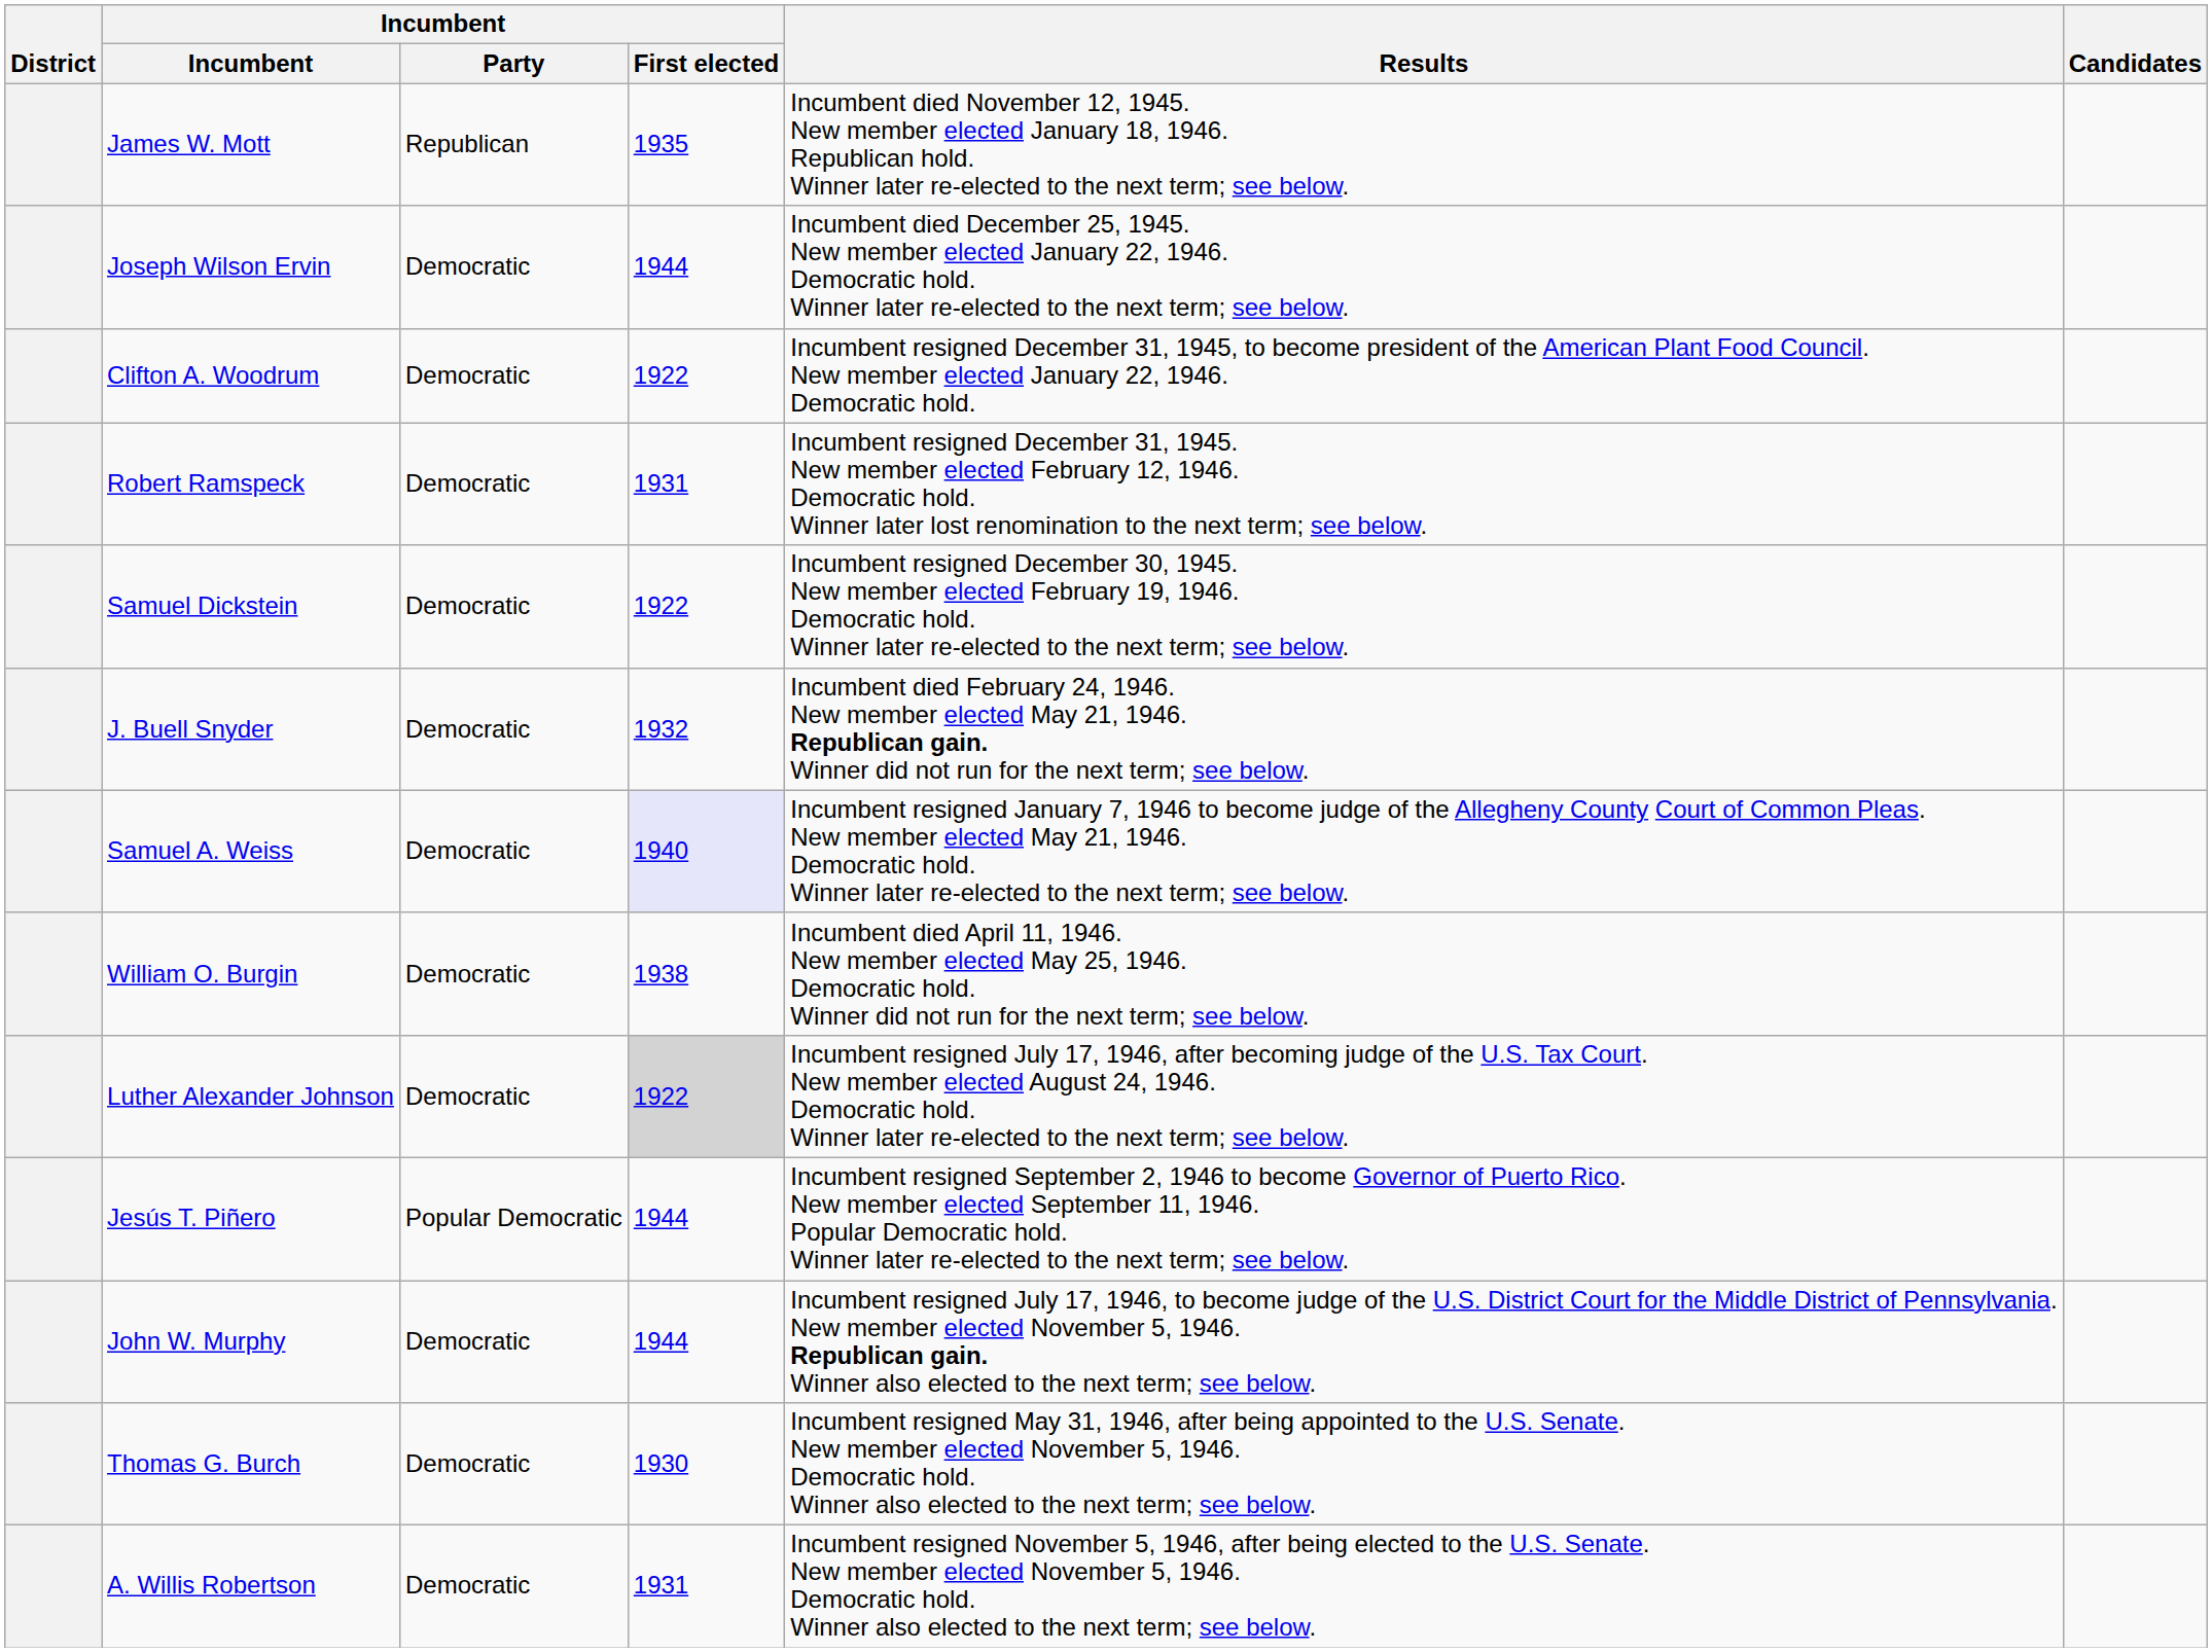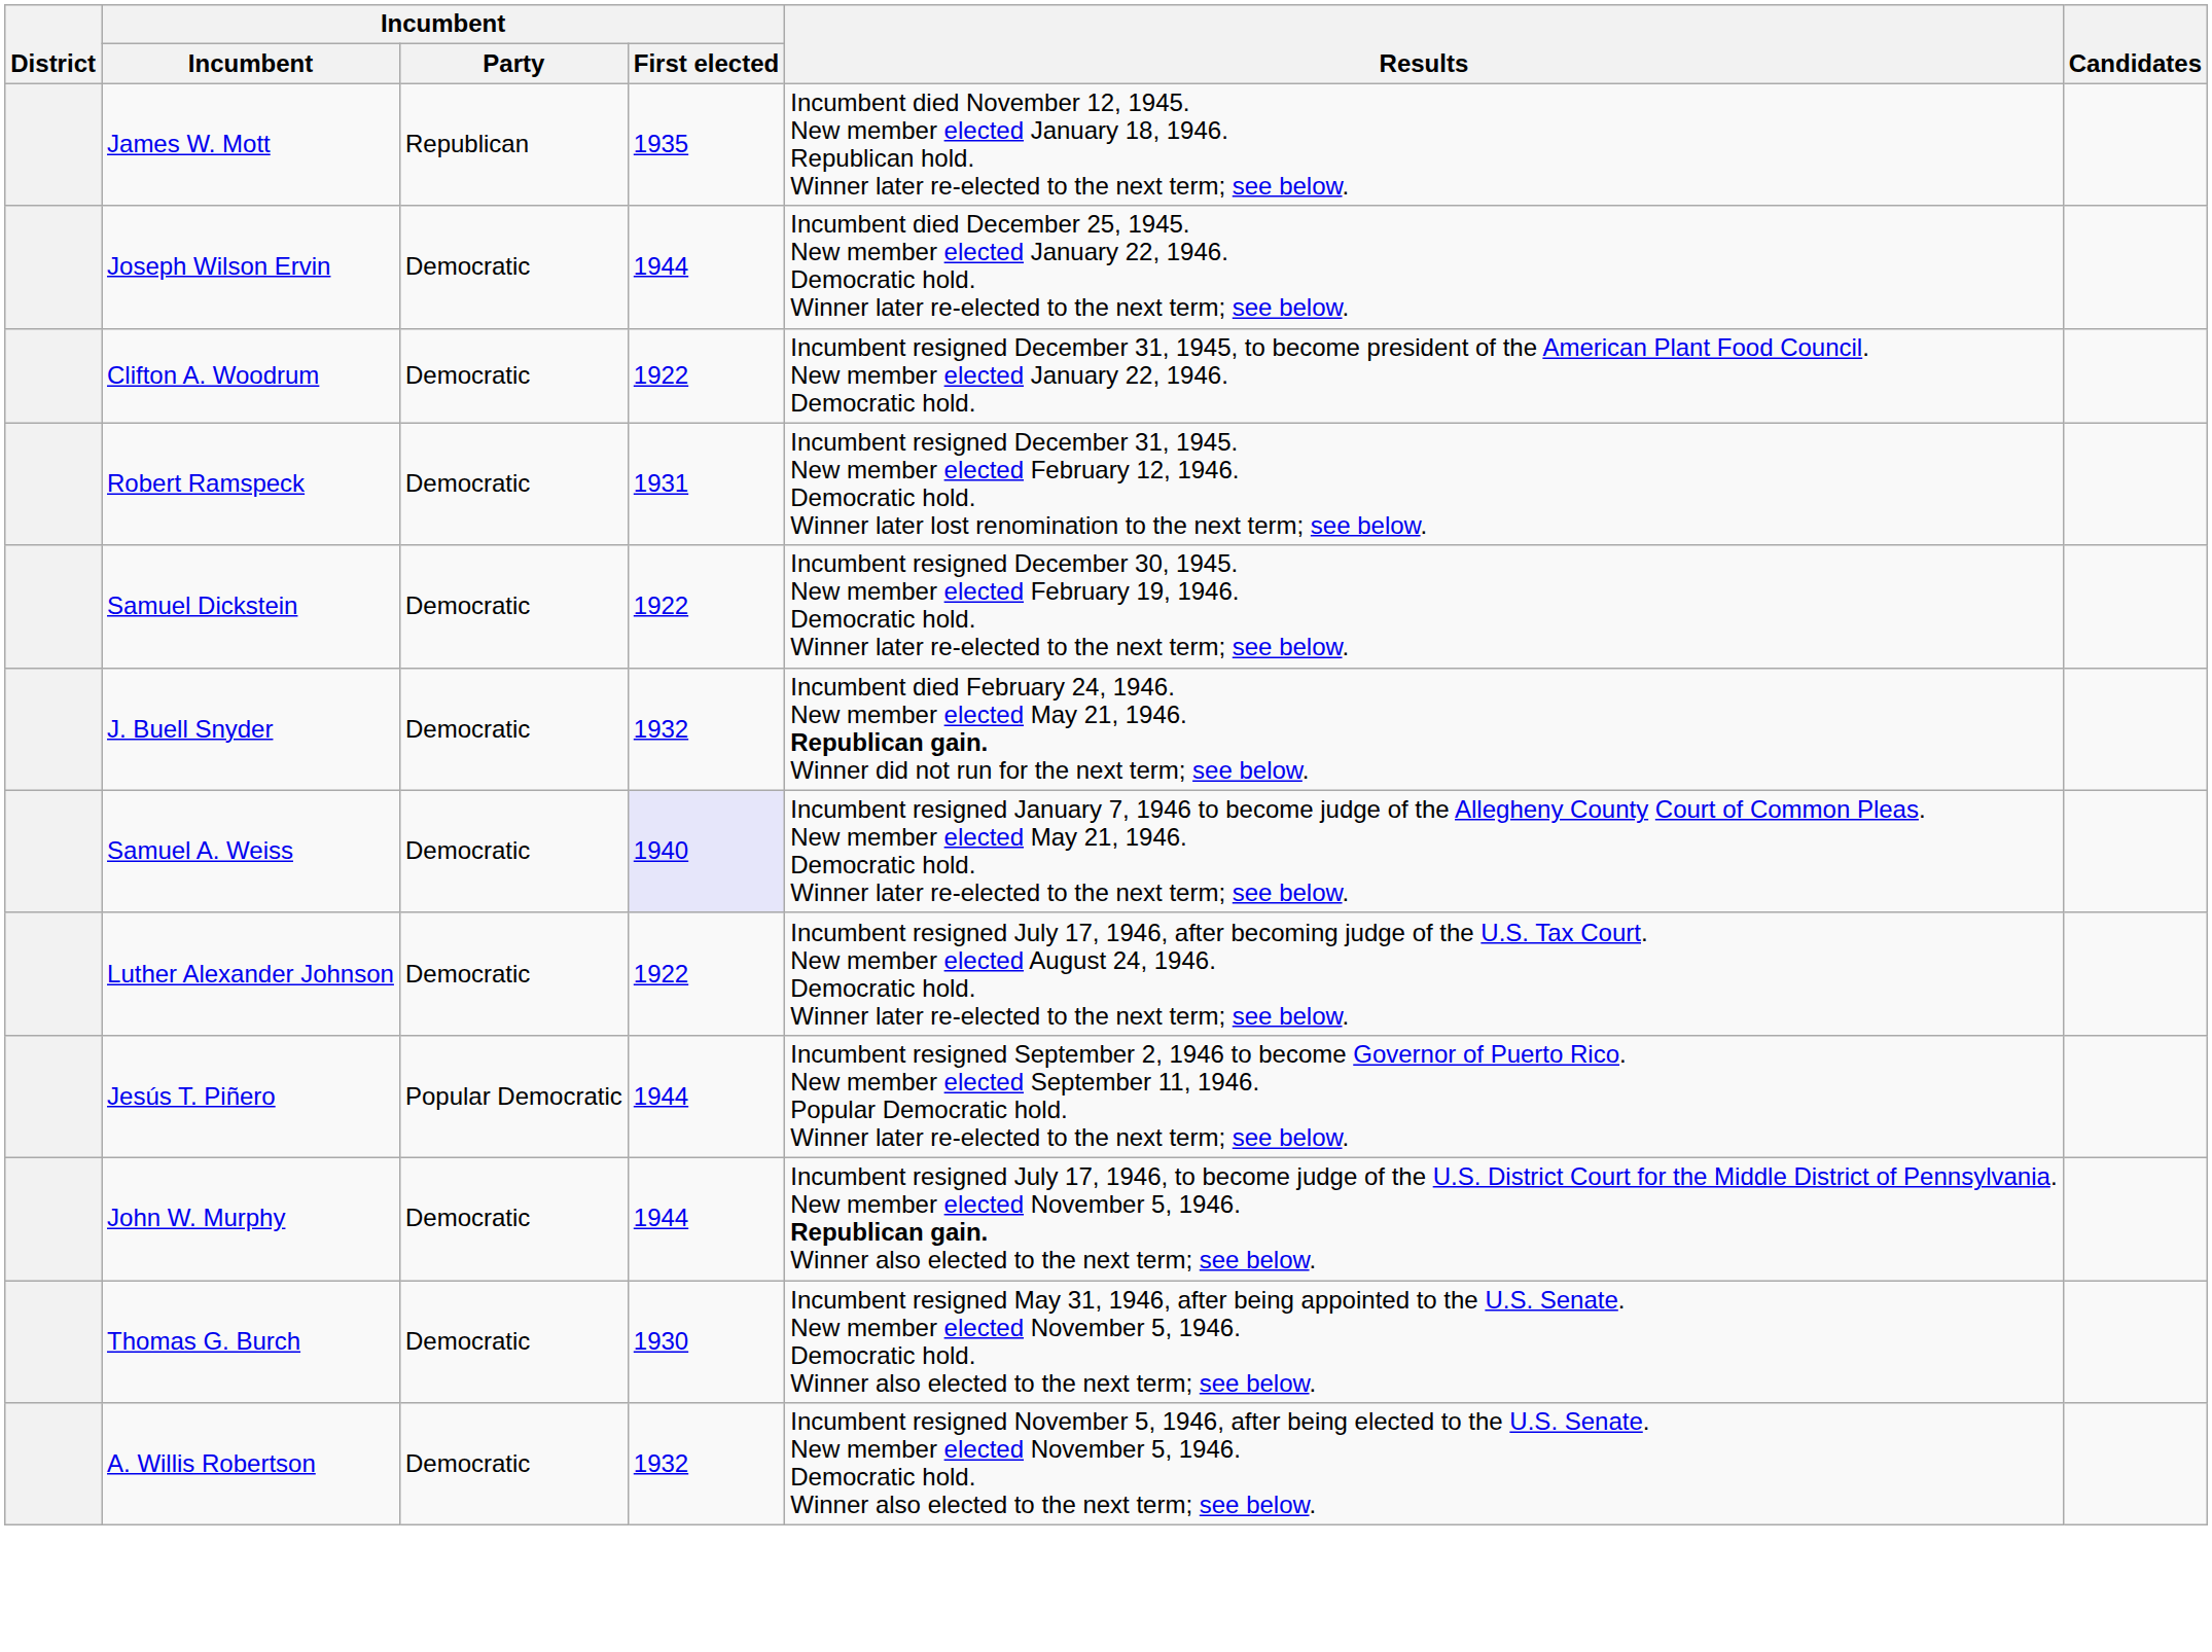 <table class=wikitable>
 <tr valign=bottom>
 <th rowspan=2>District</th>
 <th colspan=3>Incumbent</th>
 <th rowspan=2>Results</th>
 <th rowspan=2>Candidates</th>
 </tr>
 <tr>
 <th>Incumbent</th>
 <th>Party</th>
 <th>First elected</th>
 </tr>
 <tr>
 <th></th>
 <td><a href='#'>James W. Mott</a></td>
 <td>Republican</td>
 <td><a href='#'>1935</a></td>
 <td>Incumbent died November 12, 1945.<br>New member <a href='#'>elected</a> January 18, 1946.<br>Republican hold.<br>Winner later re-elected to the next term; <a href='#'>see below</a>.</td>
 <td nowrap></td>
 </tr>
 <tr>
 <th></th>
 <td><a href='#'>Joseph Wilson Ervin</a></td>
 <td>Democratic</td>
 <td><a href='#'>1944</a></td>
 <td>Incumbent died December 25, 1945.<br>New member <a href='#'>elected</a> January 22, 1946.<br>Democratic hold.<br>Winner later re-elected to the next term; <a href='#'>see below</a>.</td>
 <td nowrap></td>
 </tr>
 <tr>
 <th></th>
 <td><a href='#'>Clifton A. Woodrum</a></td>
 <td>Democratic</td>
 <td><a href='#'>1922</a></td>
 <td>Incumbent resigned December 31, 1945, to become president of the <a href='#'>American Plant Food Council</a>.<br>New member <a href='#'>elected</a> January 22, 1946.<br>Democratic hold.</td>
 <td nowrap></td>
 </tr>
 <tr>
 <th></th>
 <td><a href='#'>Robert Ramspeck</a></td>
 <td>Democratic</td>
 <td><a href='#'>1931 </a></td>
 <td>Incumbent resigned December 31, 1945.<br>New member <a href='#'>elected</a> February 12, 1946.<br>Democratic hold.<br>Winner later lost renomination to the next term; <a href='#'>see below</a>.</td>
 <td nowrap></td>
 </tr>
 <tr>
 <th></th>
 <td><a href='#'>Samuel Dickstein</a></td>
 <td>Democratic</td>
 <td><a href='#'>1922</a></td>
 <td>Incumbent resigned December 30, 1945.<br>New member <a href='#'>elected</a> February 19, 1946.<br>Democratic hold.<br>Winner later re-elected to the next term; <a href='#'>see below</a>.</td>
 <td nowrap></td>
 </tr>
 <tr>
 <th></th>
 <td><a href='#'>J. Buell Snyder</a></td>
 <td>Democratic</td>
 <td><a href='#'>1932</a></td>
 <td>Incumbent died February 24, 1946.<br>New member <a href='#'>elected</a> May 21, 1946.<br><strong>Republican gain.</strong><br>Winner did not run for the next term; <a href='#'>see below</a>.</td>
 <td nowrap></td>
 </tr>
 <tr>
 <th></th>
 <td><a href='#'>Samuel A. Weiss</a></td>
 <td>Democratic</td>
 <td style="background: lavender;"><a href='#'>1940</a></td>
 <td>Incumbent resigned January 7, 1946 to become judge of the <a href='#'>Allegheny County</a> <a href='#'>Court of Common Pleas</a>.<br>New member <a href='#'>elected</a> May 21, 1946.<br>Democratic hold.<br>Winner later re-elected to the next term; <a href='#'>see below</a>.</td>
 <td nowrap></td>
 </tr>
 <tr>
 <th></th>
-<td><a href='#'>William O. Burgin</a></td>
-<td>Democratic</td>
-<td><a href='#'>1938</a></td>
-<td>Incumbent died April 11, 1946.<br>New member <a href='#'>elected</a> May 25, 1946.<br>Democratic hold.<br>Winner did not run for the next term; <a href='#'>see below</a>.</td>
-<td nowrap></td>
-</tr>
-<tr>
-<th></th>
 <td><a href='#'>Luther Alexander Johnson</a></td>
 <td>Democratic</td>
-<td style="background: lightgrey;"><a href='#'>1922</a></td>
+<td><a href='#'>1922</a></td>
 <td>Incumbent resigned July 17, 1946, after becoming judge of the <a href='#'>U.S. Tax Court</a>.<br>New member <a href='#'>elected</a> August 24, 1946.<br>Democratic hold.<br>Winner later re-elected to the next term; <a href='#'>see below</a>.</td>
 <td nowrap></td>
 </tr>
 <tr>
 <th></th>
 <td><a href='#'>Jesús T. Piñero</a></td>
 <td>Popular Democratic</td>
 <td><a href='#'>1944</a></td>
 <td>Incumbent resigned September 2, 1946 to become <a href='#'>Governor of Puerto Rico</a>.<br>New member <a href='#'>elected</a> September 11, 1946.<br>Popular Democratic hold.<br>Winner later re-elected to the next term; <a href='#'>see below</a>.</td>
 <td nowrap></td>
 </tr>
 <tr>
 <th></th>
 <td><a href='#'>John W. Murphy</a></td>
 <td>Democratic</td>
 <td><a href='#'>1944</a></td>
 <td>Incumbent resigned July 17, 1946, to become judge of the <a href='#'>U.S. District Court for the Middle District of Pennsylvania</a>.<br>New member <a href='#'>elected</a> November 5, 1946.<br><strong>Republican gain.</strong><br>Winner also elected to the next term; <a href='#'>see below</a>.</td>
 <td nowrap></td>
 </tr>
 <tr>
 <th></th>
 <td><a href='#'>Thomas G. Burch</a></td>
 <td>Democratic</td>
 <td><a href='#'>1930</a></td>
 <td>Incumbent resigned May 31, 1946, after being appointed to the <a href='#'>U.S. Senate</a>.<br>New member <a href='#'>elected</a> November 5, 1946.<br>Democratic hold.<br>Winner also elected to the next term; <a href='#'>see below</a>.</td>
 <td nowrap></td>
 </tr>
 <tr>
 <th></th>
 <td><a href='#'>A. Willis Robertson</a></td>
 <td>Democratic</td>
-<td><a href='#'>1931</a></td>
+<td><a href='#'>1932</a></td>
 <td>Incumbent resigned November 5, 1946, after being elected to the <a href='#'>U.S. Senate</a>.<br>New member <a href='#'>elected</a> November 5, 1946.<br>Democratic hold.<br>Winner also elected to the next term; <a href='#'>see below</a>.</td>
 <td nowrap></td>
 </tr>
 </table>
